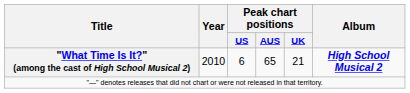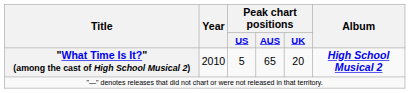 <table class="wikitable plainrowheaders" style="text-align:center;" border="1">
 <tr>
 <th scope="col" rowspan="2" style="width:18em;">Title</th>
 <th scope="col" rowspan="2">Year</th>
 <th scope="col" colspan="3">Peak chart positions</th>
 <th scope="col" rowspan="2">Album</th>
 </tr>
 <tr>
 <th scope="col" style="width:2.5em;font-size:90%;"><a href='#'>US</a><br></th>
 <th scope="col" style="width:2.5em;font-size:90%;"><a href='#'>AUS</a><br></th>
 <th scope="col" style="width:2.5em;font-size:90%;"><a href='#'>UK</a><br></th>
 </tr>
 <tr>
 <th scope="row">"<a href='#'>What Time Is It?</a>"<br><small>(among the cast of <em>High School Musical 2</em>)</small></th>
 <td>2010</td>
-<td>6</td>
+<td>5</td>
 <td>65</td>
-<td>21</td>
+<td>20</td>
 <td><strong><em><a href='#'>High School Musical 2</a></em></strong></td>
 </tr>
 <tr>
 <td align="center" colspan="15" style="font-size:8pt">"—" denotes releases that did not chart or were not released in that territory.</td>
 </tr>
 </table>
